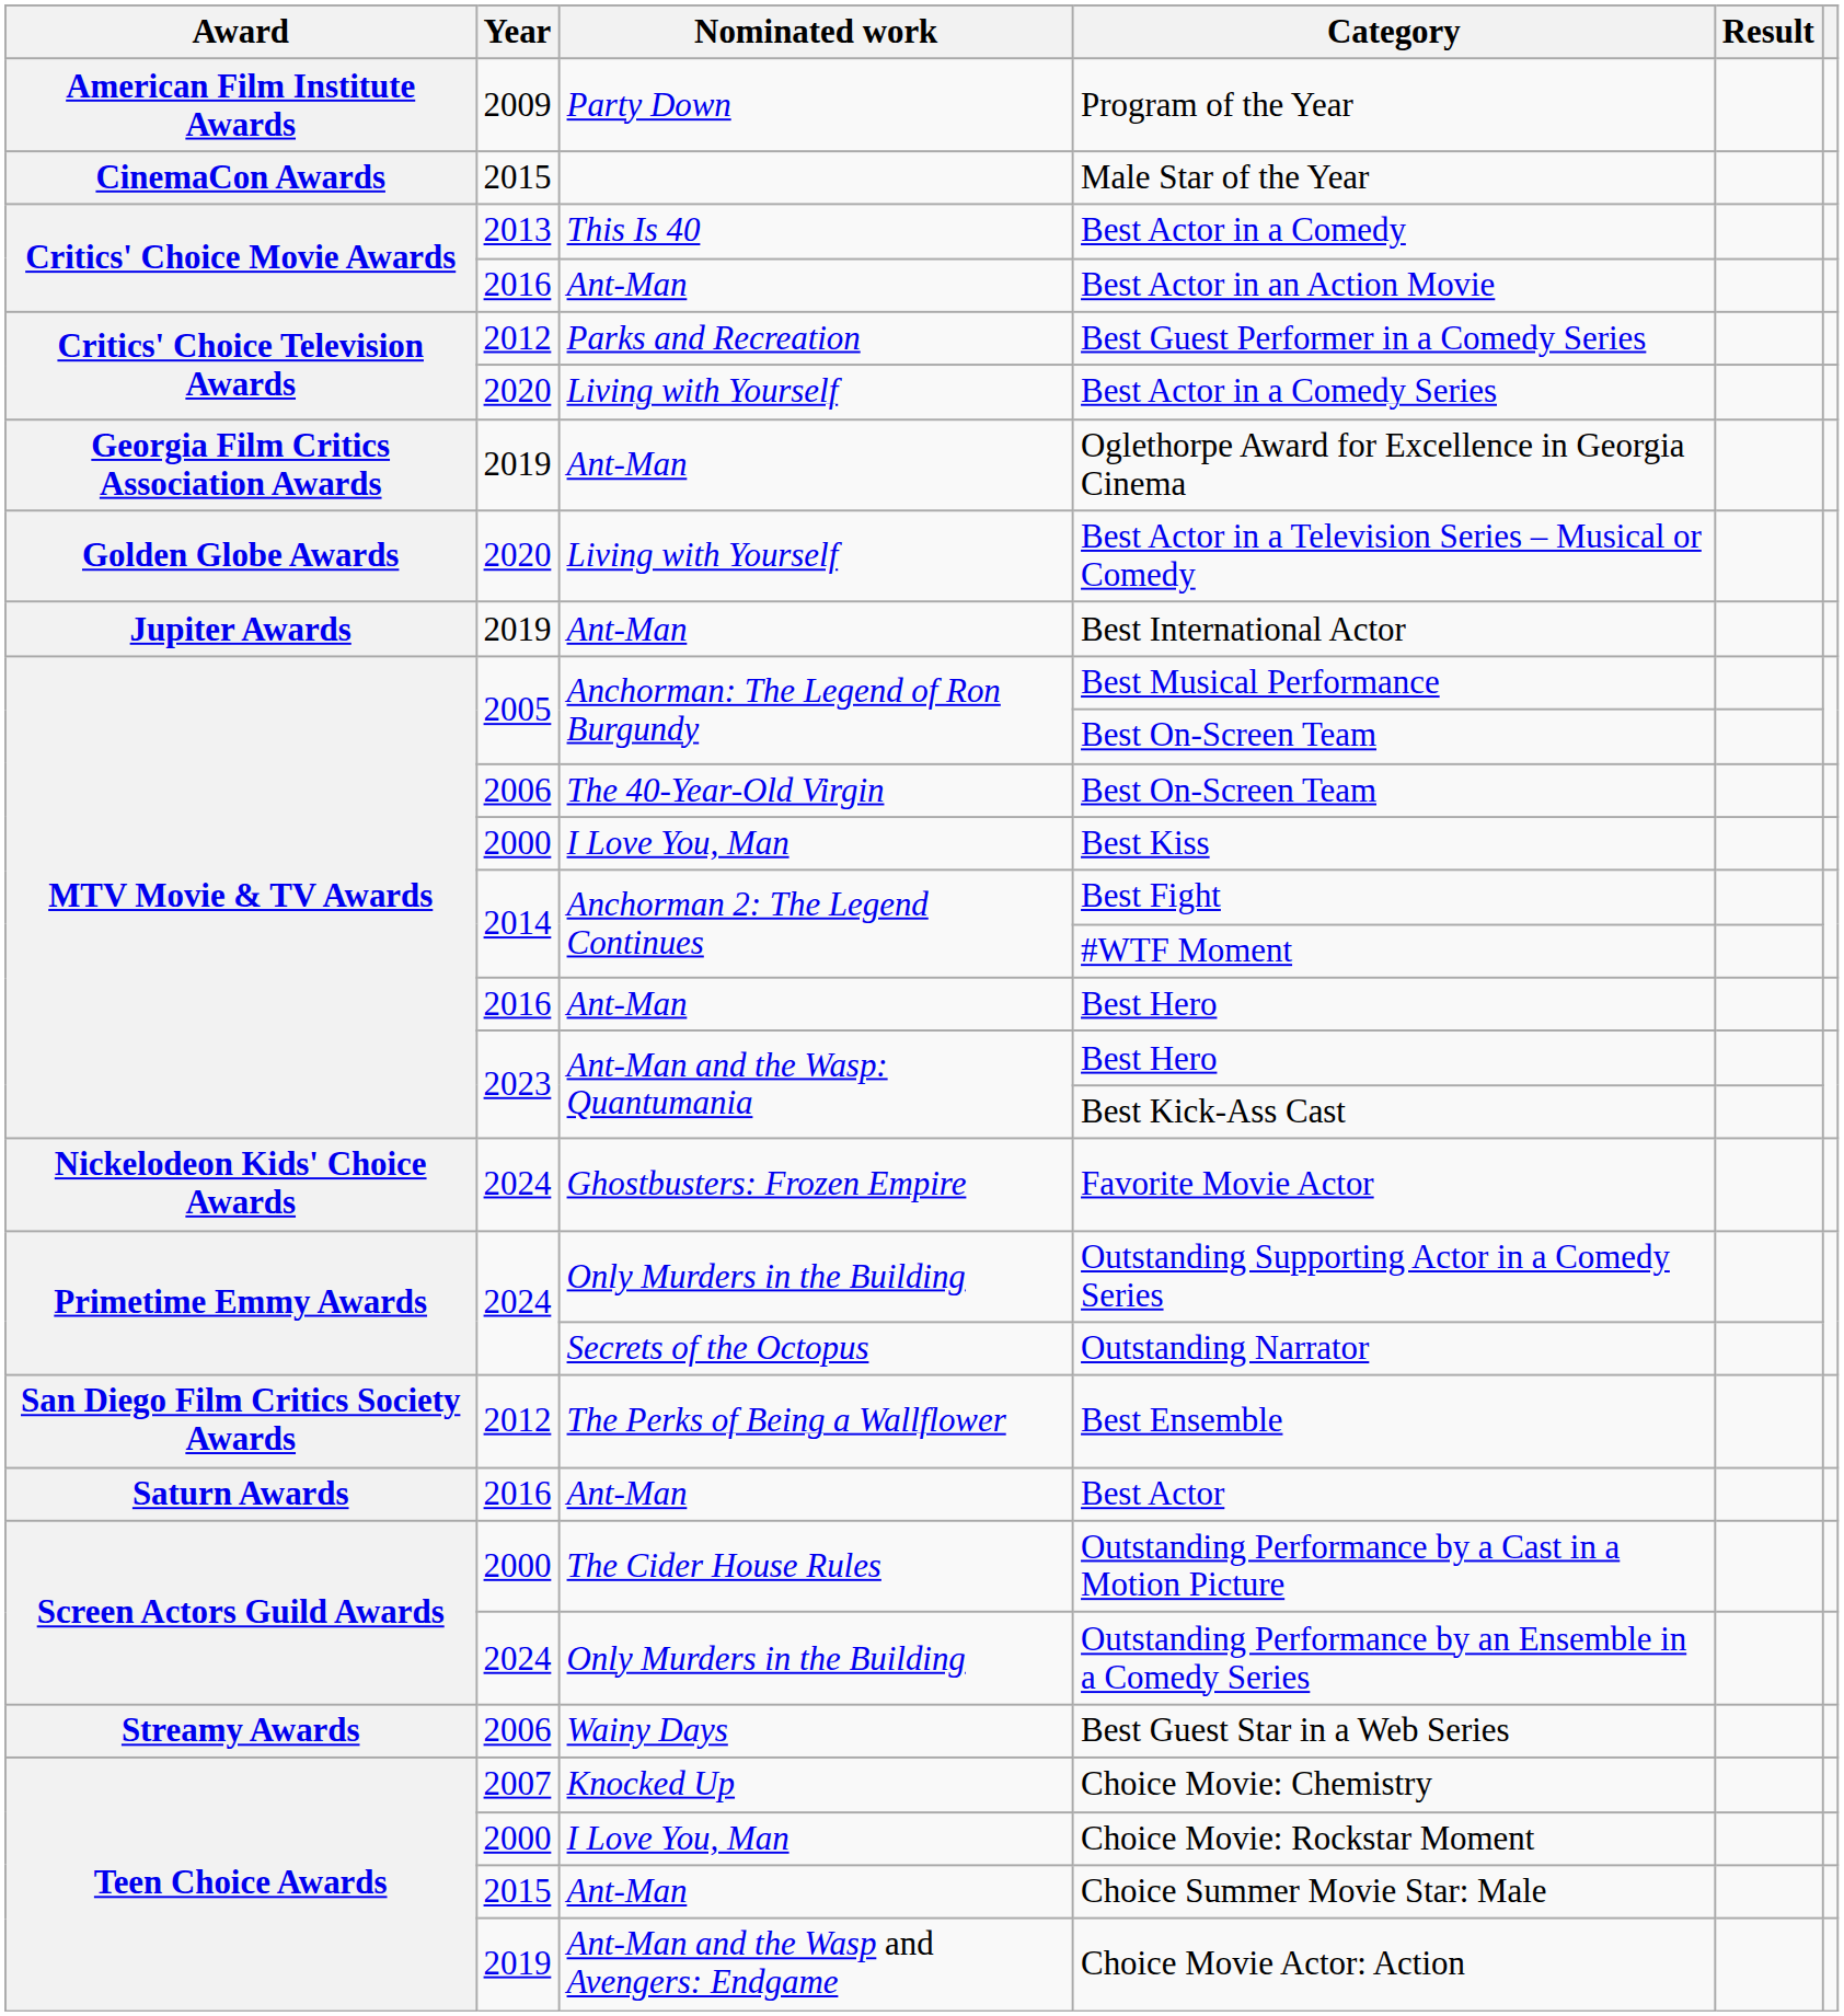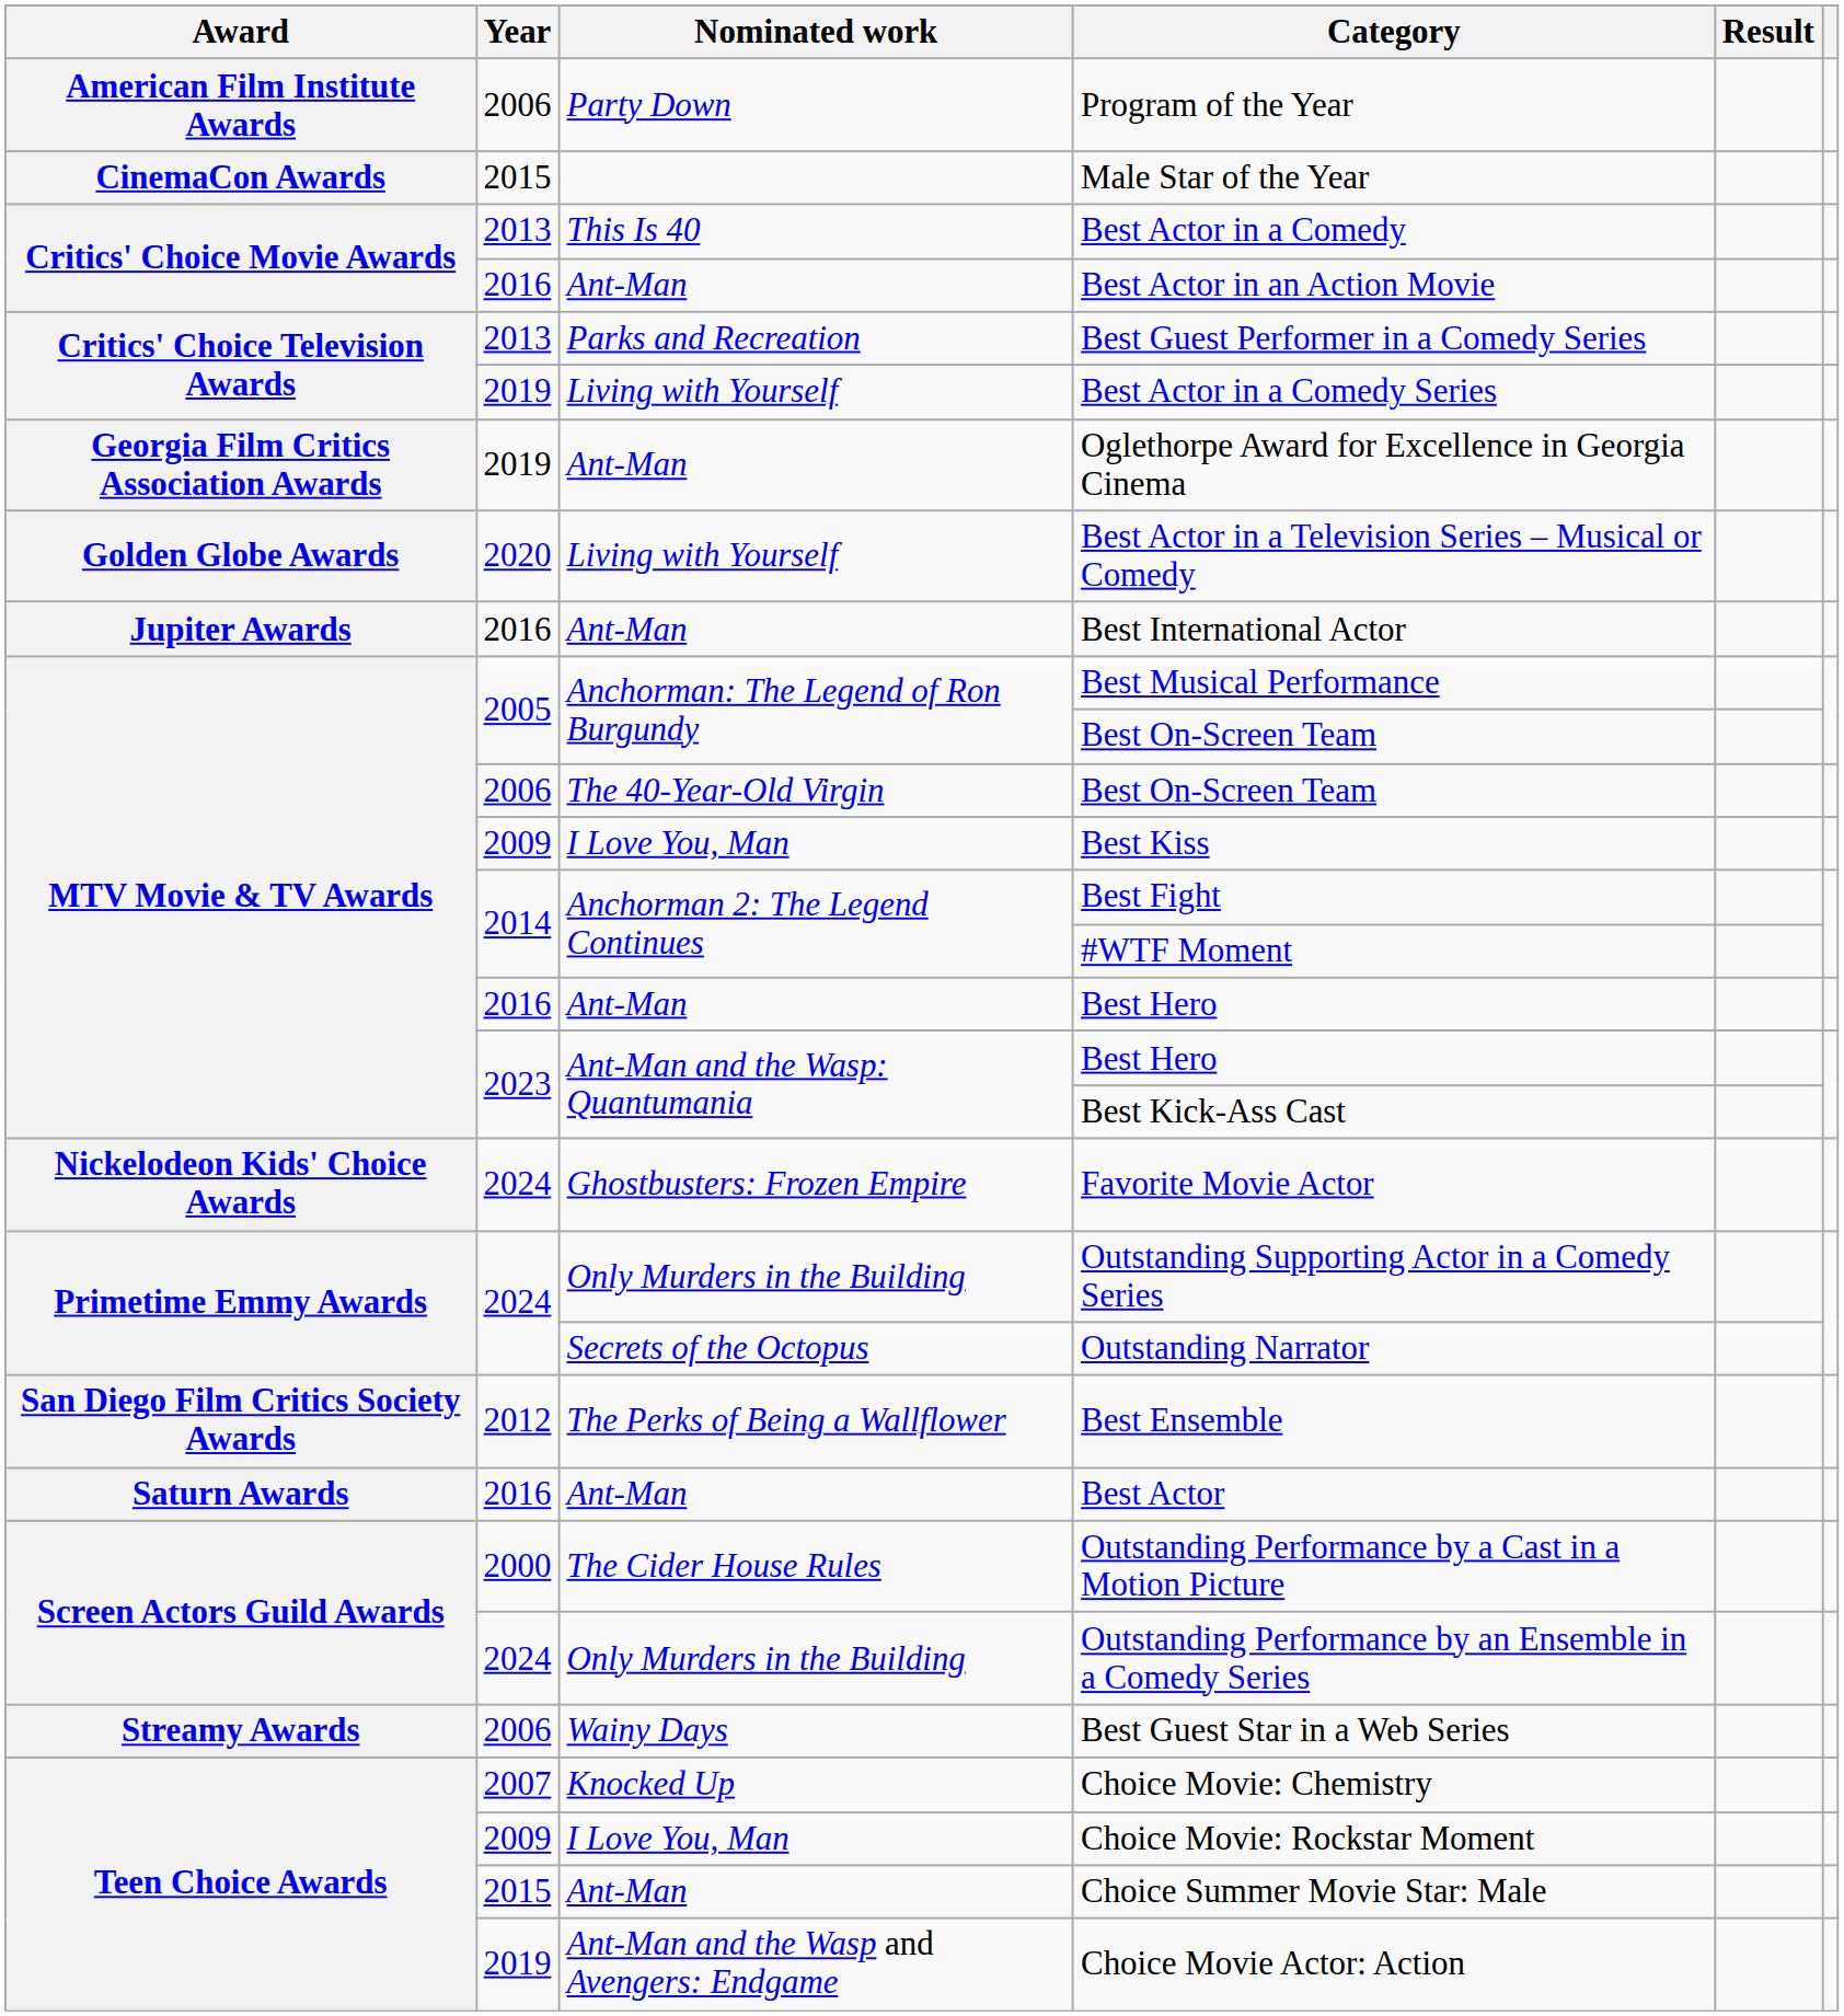 <table class="wikitable sortable plainrowheaders">
 <tr>
 <th scope="col">Award</th>
 <th scope="col">Year</th>
 <th scope="col">Nominated work</th>
 <th scope="col">Category</th>
 <th scope="col">Result</th>
 <th scope="col" class="unsortable"></th>
 </tr>
 <tr>
 <th scope="row"><a href='#'>American Film Institute Awards</a></th>
-<td>2009</td>
+<td>2006</td>
 <td><em><a href='#'>Party Down</a></em></td>
 <td>Program of the Year</td>
 <td></td>
 <td style="text-align:center;"></td>
 </tr>
 <tr>
 <th scope="row"><a href='#'>CinemaCon Awards</a></th>
 <td>2015</td>
 <td></td>
 <td>Male Star of the Year</td>
 <td></td>
 <td style="text-align:center;"></td>
 </tr>
 <tr>
 <th scope="row" rowspan="2"><a href='#'>Critics' Choice Movie Awards</a></th>
 <td><a href='#'>2013</a></td>
 <td><em><a href='#'>This Is 40</a></em></td>
 <td><a href='#'>Best Actor in a Comedy</a></td>
 <td></td>
 <td style="text-align:center;"></td>
 </tr>
 <tr>
 <td><a href='#'>2016</a></td>
 <td><em><a href='#'>Ant-Man</a></em></td>
 <td><a href='#'>Best Actor in an Action Movie</a></td>
 <td></td>
 <td style="text-align:center;"></td>
 </tr>
 <tr>
 <th scope="row" rowspan="2"><a href='#'>Critics' Choice Television Awards</a></th>
-<td><a href='#'>2012</a></td>
+<td><a href='#'>2013</a></td>
 <td><em><a href='#'>Parks and Recreation</a></em></td>
 <td><a href='#'>Best Guest Performer in a Comedy Series</a></td>
 <td></td>
 <td style="text-align:center;"></td>
 </tr>
 <tr>
-<td><a href='#'>2020</a></td>
+<td><a href='#'>2019</a></td>
 <td><em><a href='#'>Living with Yourself</a></em></td>
 <td><a href='#'>Best Actor in a Comedy Series</a></td>
 <td></td>
 <td style="text-align:center;"></td>
 </tr>
 <tr>
 <th scope="row"><a href='#'>Georgia Film Critics Association Awards</a></th>
 <td>2019</td>
 <td><em><a href='#'>Ant-Man</a></em></td>
 <td>Oglethorpe Award for Excellence in Georgia Cinema</td>
 <td></td>
 <td style="text-align:center;"></td>
 </tr>
 <tr>
 <th scope="row"><a href='#'>Golden Globe Awards</a></th>
 <td><a href='#'>2020</a></td>
 <td><em><a href='#'>Living with Yourself</a></em></td>
 <td><a href='#'>Best Actor in a Television Series – Musical or Comedy</a></td>
 <td></td>
 <td style="text-align:center;"></td>
 </tr>
 <tr>
 <th scope="row"><a href='#'>Jupiter Awards</a></th>
-<td>2019</td>
+<td>2016</td>
 <td><em><a href='#'>Ant-Man</a></em></td>
 <td>Best International Actor</td>
 <td></td>
 <td style="text-align:center;"></td>
 </tr>
 <tr>
 <th scope="row" rowspan="9"><a href='#'>MTV Movie & TV Awards</a></th>
 <td rowspan="2"><a href='#'>2005</a></td>
 <td rowspan="2"><em><a href='#'>Anchorman: The Legend of Ron Burgundy</a></em></td>
 <td><a href='#'>Best Musical Performance</a></td>
 <td></td>
 <td style="text-align:center;" rowspan="2"></td>
 </tr>
 <tr>
 <td><a href='#'>Best On-Screen Team</a></td>
 <td></td>
 </tr>
 <tr>
 <td><a href='#'>2006</a></td>
 <td data-sort-value="Forty"><em><a href='#'>The 40-Year-Old Virgin</a></em></td>
 <td><a href='#'>Best On-Screen Team</a></td>
 <td></td>
 <td style="text-align:center;"></td>
 </tr>
 <tr>
-<td><a href='#'>2000</a></td>
+<td><a href='#'>2009</a></td>
 <td><em><a href='#'>I Love You, Man</a></em></td>
 <td><a href='#'>Best Kiss</a></td>
 <td></td>
 <td style="text-align:center;"></td>
 </tr>
 <tr>
 <td rowspan="2"><a href='#'>2014</a></td>
 <td rowspan="2"><em><a href='#'>Anchorman 2: The Legend Continues</a></em></td>
 <td><a href='#'>Best Fight</a></td>
 <td></td>
 <td style="text-align:center;" rowspan="2"></td>
 </tr>
 <tr>
 <td><a href='#'>#WTF Moment</a></td>
 <td></td>
 </tr>
 <tr>
 <td><a href='#'>2016</a></td>
 <td><em><a href='#'>Ant-Man</a></em></td>
 <td><a href='#'>Best Hero</a></td>
 <td></td>
 <td style="text-align:center;"></td>
 </tr>
 <tr>
 <td rowspan="2"><a href='#'>2023</a></td>
 <td rowspan="2"><em><a href='#'>Ant-Man and the Wasp: Quantumania</a></em></td>
 <td><a href='#'>Best Hero</a></td>
 <td></td>
 <td style="text-align:center;" rowspan="2"></td>
 </tr>
 <tr>
 <td>Best Kick-Ass Cast</td>
 <td></td>
 </tr>
 <tr>
 <th scope="row"><a href='#'>Nickelodeon Kids' Choice Awards</a></th>
 <td><a href='#'>2024</a></td>
 <td><em><a href='#'>Ghostbusters: Frozen Empire</a></em></td>
 <td><a href='#'>Favorite Movie Actor</a></td>
 <td></td>
 <td style="text-align:center;"></td>
 </tr>
 <tr>
 <th scope="row" rowspan="2"><a href='#'>Primetime Emmy Awards</a></th>
 <td rowspan="2"><a href='#'>2024</a></td>
 <td><em><a href='#'>Only Murders in the Building</a></em></td>
 <td><a href='#'>Outstanding Supporting Actor in a Comedy Series</a></td>
 <td></td>
 <td style="text-align:center;" rowspan="2"></td>
 </tr>
 <tr>
 <td><em><a href='#'>Secrets of the Octopus</a></em></td>
 <td><a href='#'>Outstanding Narrator</a></td>
 <td></td>
 </tr>
 <tr>
 <th scope="row"><a href='#'>San Diego Film Critics Society Awards</a></th>
 <td><a href='#'>2012</a></td>
 <td data-sort-value="Perks"><em><a href='#'>The Perks of Being a Wallflower</a></em></td>
 <td><a href='#'>Best Ensemble</a></td>
 <td></td>
 <td style="text-align:center;"></td>
 </tr>
 <tr>
 <th scope="row"><a href='#'>Saturn Awards</a></th>
 <td><a href='#'>2016</a></td>
 <td><em><a href='#'>Ant-Man</a></em></td>
 <td><a href='#'>Best Actor</a></td>
 <td></td>
 <td style="text-align:center;"></td>
 </tr>
 <tr>
 <th scope="row" rowspan="2"><a href='#'>Screen Actors Guild Awards</a></th>
 <td><a href='#'>2000</a></td>
 <td data-sort-value="Cider"><em><a href='#'>The Cider House Rules</a></em></td>
 <td><a href='#'>Outstanding Performance by a Cast in a Motion Picture</a></td>
 <td></td>
 <td style="text-align:center;"></td>
 </tr>
 <tr>
 <td><a href='#'>2024</a></td>
 <td><em><a href='#'>Only Murders in the Building</a></em></td>
 <td><a href='#'>Outstanding Performance by an Ensemble in a Comedy Series</a></td>
 <td></td>
 <td style="text-align:center;"></td>
 </tr>
 <tr>
 <th scope="row"><a href='#'>Streamy Awards</a></th>
 <td><a href='#'>2006</a></td>
 <td><em><a href='#'>Wainy Days</a></em></td>
 <td>Best Guest Star in a Web Series</td>
 <td></td>
 <td style="text-align:center;"></td>
 </tr>
 <tr>
 <th scope="row" rowspan="4"><a href='#'>Teen Choice Awards</a></th>
 <td><a href='#'>2007</a></td>
 <td><em><a href='#'>Knocked Up</a></em></td>
 <td>Choice Movie: Chemistry</td>
 <td></td>
 <td style="text-align:center;"></td>
 </tr>
 <tr>
-<td><a href='#'>2000</a></td>
+<td><a href='#'>2009</a></td>
 <td><em><a href='#'>I Love You, Man</a></em></td>
 <td>Choice Movie: Rockstar Moment</td>
 <td></td>
 <td style="text-align:center;"></td>
 </tr>
 <tr>
 <td><a href='#'>2015</a></td>
 <td><em><a href='#'>Ant-Man</a></em></td>
 <td>Choice Summer Movie Star: Male</td>
 <td></td>
 <td style="text-align:center;"></td>
 </tr>
 <tr>
 <td><a href='#'>2019</a></td>
 <td><em><a href='#'>Ant-Man and the Wasp</a></em> and <em><a href='#'>Avengers: Endgame</a></em></td>
 <td>Choice Movie Actor: Action</td>
 <td></td>
 <td style="text-align:center;"></td>
 </tr>
 </table>
